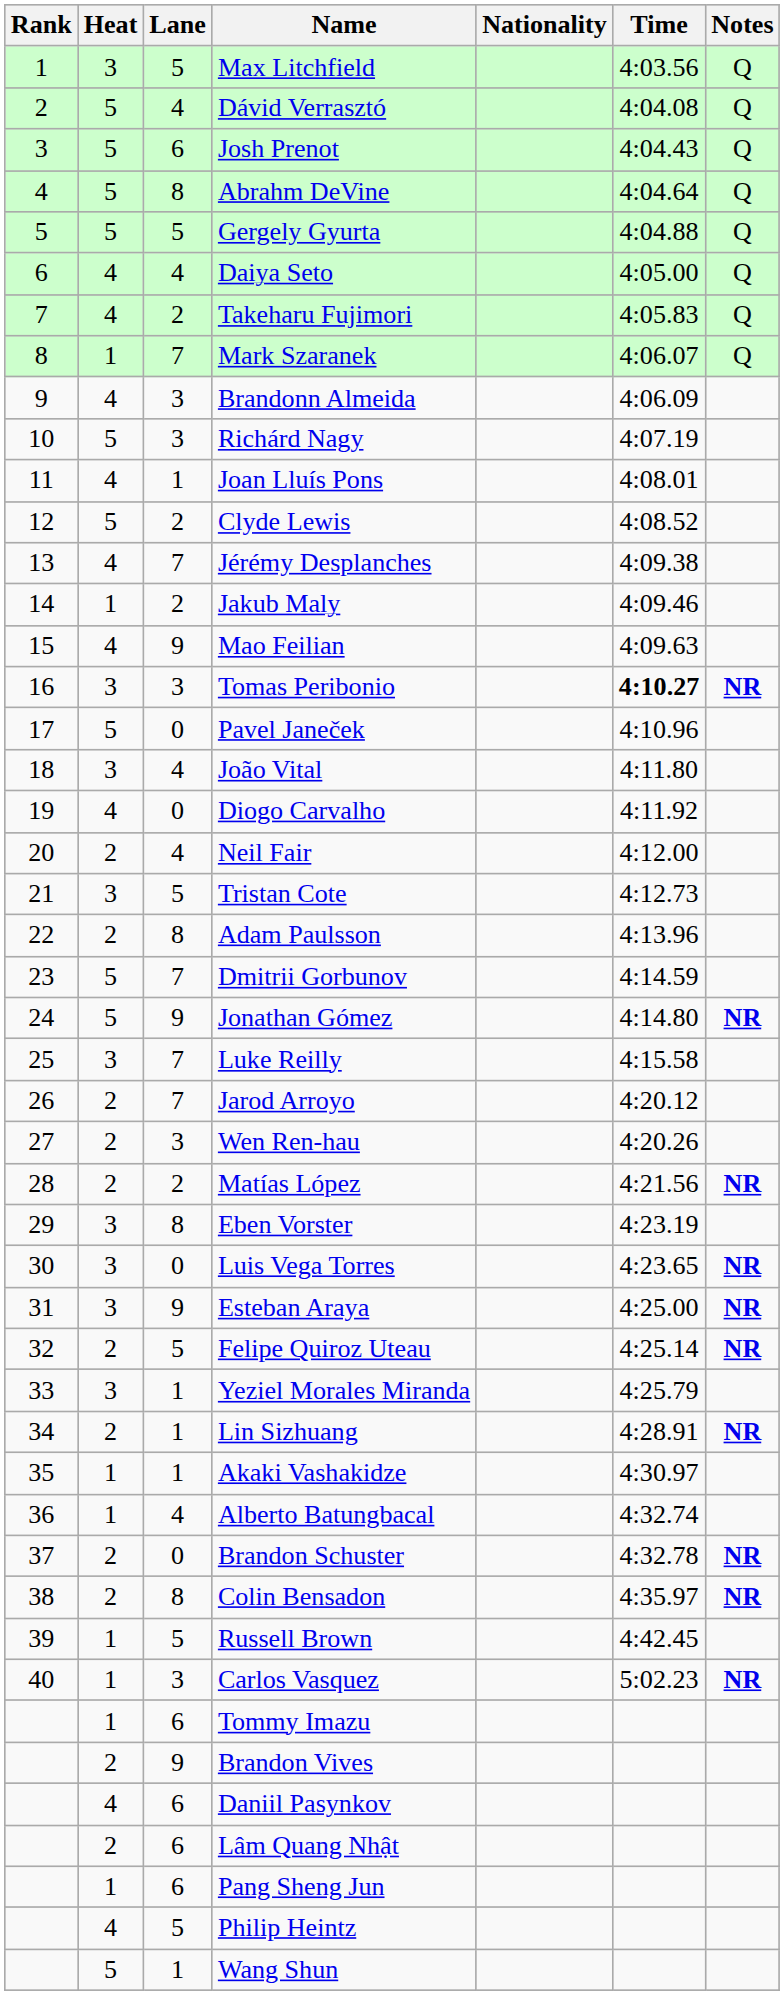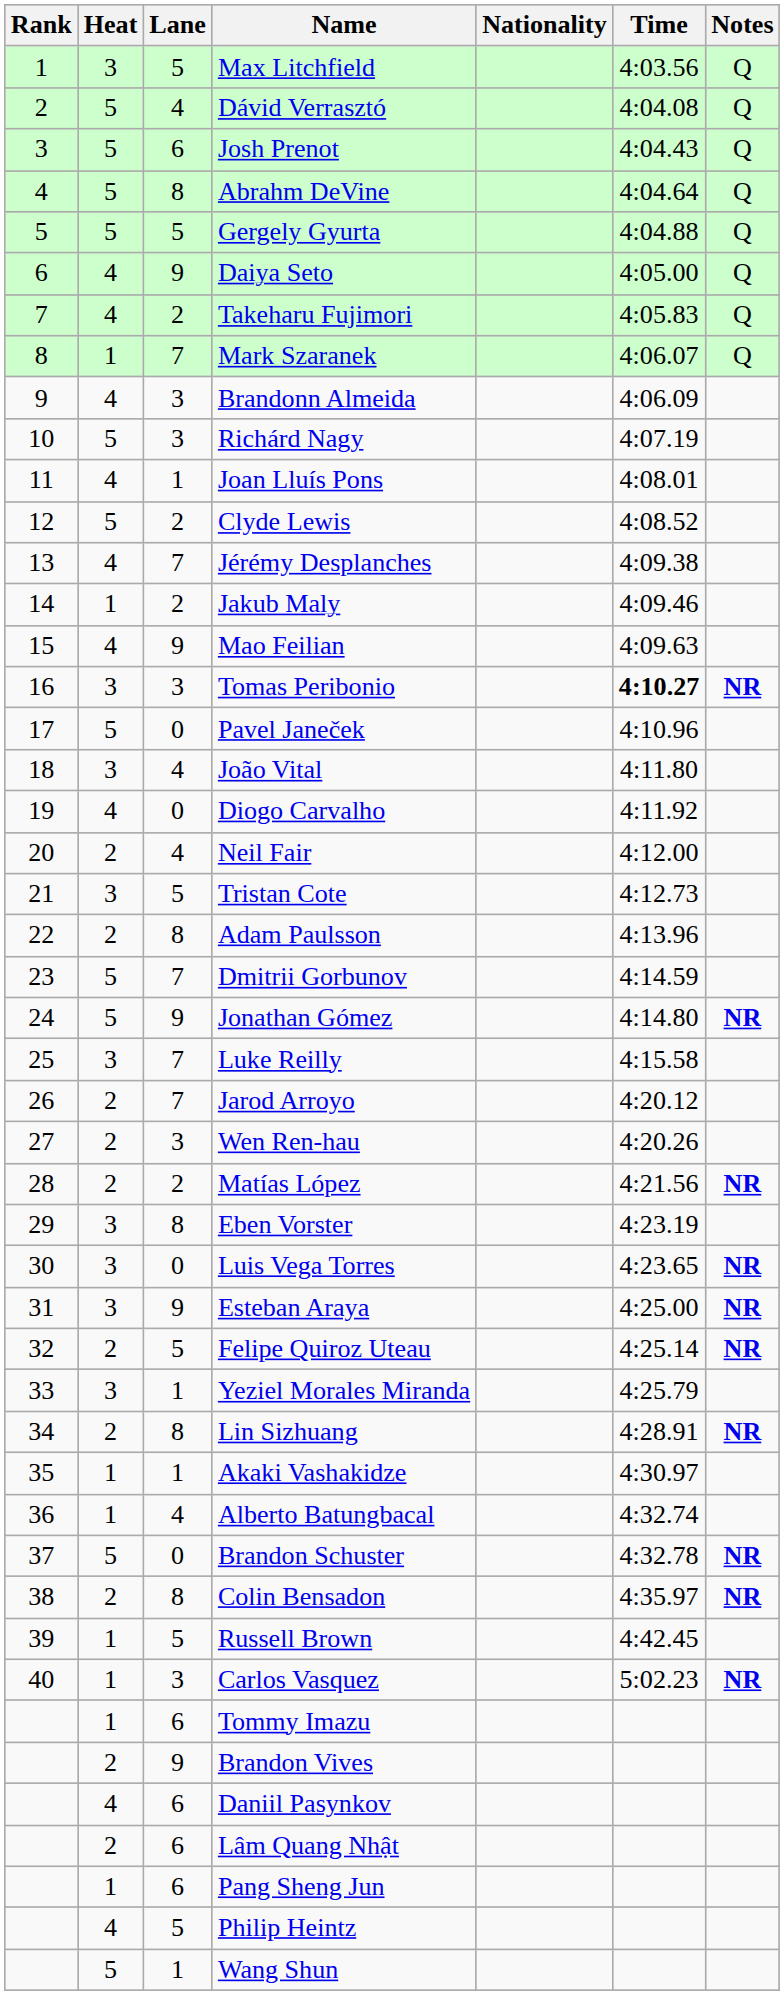 <table class="wikitable sortable" style="text-align:center">
 <tr>
 <th>Rank</th>
 <th>Heat</th>
 <th>Lane</th>
 <th>Name</th>
 <th>Nationality</th>
 <th>Time</th>
 <th>Notes</th>
 </tr>
 <tr bgcolor=ccffcc>
 <td>1</td>
 <td>3</td>
 <td>5</td>
 <td align=left><a href='#'>Max Litchfield</a></td>
 <td align=left></td>
 <td>4:03.56</td>
 <td>Q</td>
 </tr>
 <tr bgcolor=ccffcc>
 <td>2</td>
 <td>5</td>
 <td>4</td>
 <td align=left><a href='#'>Dávid Verrasztó</a></td>
 <td align=left></td>
 <td>4:04.08</td>
 <td>Q</td>
 </tr>
 <tr bgcolor=ccffcc>
 <td>3</td>
 <td>5</td>
 <td>6</td>
 <td align=left><a href='#'>Josh Prenot</a></td>
 <td align=left></td>
 <td>4:04.43</td>
 <td>Q</td>
 </tr>
 <tr bgcolor=ccffcc>
 <td>4</td>
 <td>5</td>
 <td>8</td>
 <td align=left><a href='#'>Abrahm DeVine</a></td>
 <td align=left></td>
 <td>4:04.64</td>
 <td>Q</td>
 </tr>
 <tr bgcolor=ccffcc>
 <td>5</td>
 <td>5</td>
 <td>5</td>
 <td align=left><a href='#'>Gergely Gyurta</a></td>
 <td align=left></td>
 <td>4:04.88</td>
 <td>Q</td>
 </tr>
 <tr bgcolor=ccffcc>
 <td>6</td>
 <td>4</td>
-<td>4</td>
+<td>9</td>
 <td align=left><a href='#'>Daiya Seto</a></td>
 <td align=left></td>
 <td>4:05.00</td>
 <td>Q</td>
 </tr>
 <tr bgcolor=ccffcc>
 <td>7</td>
 <td>4</td>
 <td>2</td>
 <td align=left><a href='#'>Takeharu Fujimori</a></td>
 <td align=left></td>
 <td>4:05.83</td>
 <td>Q</td>
 </tr>
 <tr bgcolor=ccffcc>
 <td>8</td>
 <td>1</td>
 <td>7</td>
 <td align=left><a href='#'>Mark Szaranek</a></td>
 <td align=left></td>
 <td>4:06.07</td>
 <td>Q</td>
 </tr>
 <tr>
 <td>9</td>
 <td>4</td>
 <td>3</td>
 <td align=left><a href='#'>Brandonn Almeida</a></td>
 <td align=left></td>
 <td>4:06.09</td>
 <td></td>
 </tr>
 <tr>
 <td>10</td>
 <td>5</td>
 <td>3</td>
 <td align=left><a href='#'>Richárd Nagy</a></td>
 <td align=left></td>
 <td>4:07.19</td>
 <td></td>
 </tr>
 <tr>
 <td>11</td>
 <td>4</td>
 <td>1</td>
 <td align=left><a href='#'>Joan Lluís Pons</a></td>
 <td align=left></td>
 <td>4:08.01</td>
 <td></td>
 </tr>
 <tr>
 <td>12</td>
 <td>5</td>
 <td>2</td>
 <td align=left><a href='#'>Clyde Lewis</a></td>
 <td align=left></td>
 <td>4:08.52</td>
 <td></td>
 </tr>
 <tr>
 <td>13</td>
 <td>4</td>
 <td>7</td>
 <td align=left><a href='#'>Jérémy Desplanches</a></td>
 <td align=left></td>
 <td>4:09.38</td>
 <td></td>
 </tr>
 <tr>
 <td>14</td>
 <td>1</td>
 <td>2</td>
 <td align=left><a href='#'>Jakub Maly</a></td>
 <td align=left></td>
 <td>4:09.46</td>
 <td></td>
 </tr>
 <tr>
 <td>15</td>
 <td>4</td>
 <td>9</td>
 <td align=left><a href='#'>Mao Feilian</a></td>
 <td align=left></td>
 <td>4:09.63</td>
 <td></td>
 </tr>
 <tr>
 <td>16</td>
 <td>3</td>
 <td>3</td>
 <td align=left><a href='#'>Tomas Peribonio</a></td>
 <td align=left></td>
 <td><strong>4:10.27</strong></td>
 <td><strong><a href='#'>NR</a></strong></td>
 </tr>
 <tr>
 <td>17</td>
 <td>5</td>
 <td>0</td>
 <td align=left><a href='#'>Pavel Janeček</a></td>
 <td align=left></td>
 <td>4:10.96</td>
 <td></td>
 </tr>
 <tr>
 <td>18</td>
 <td>3</td>
 <td>4</td>
 <td align=left><a href='#'>João Vital</a></td>
 <td align=left></td>
 <td>4:11.80</td>
 <td></td>
 </tr>
 <tr>
 <td>19</td>
 <td>4</td>
 <td>0</td>
 <td align=left><a href='#'>Diogo Carvalho</a></td>
 <td align=left></td>
 <td>4:11.92</td>
 <td></td>
 </tr>
 <tr>
 <td>20</td>
 <td>2</td>
 <td>4</td>
 <td align=left><a href='#'>Neil Fair</a></td>
 <td align=left></td>
 <td>4:12.00</td>
 <td></td>
 </tr>
 <tr>
 <td>21</td>
 <td>3</td>
 <td>5</td>
 <td align=left><a href='#'>Tristan Cote</a></td>
 <td align=left></td>
 <td>4:12.73</td>
 <td></td>
 </tr>
 <tr>
 <td>22</td>
 <td>2</td>
 <td>8</td>
 <td align=left><a href='#'>Adam Paulsson</a></td>
 <td align=left></td>
 <td>4:13.96</td>
 <td></td>
 </tr>
 <tr>
 <td>23</td>
 <td>5</td>
 <td>7</td>
 <td align=left><a href='#'>Dmitrii Gorbunov</a></td>
 <td align=left></td>
 <td>4:14.59</td>
 <td></td>
 </tr>
 <tr>
 <td>24</td>
 <td>5</td>
 <td>9</td>
 <td align=left><a href='#'>Jonathan Gómez</a></td>
 <td align=left></td>
 <td>4:14.80</td>
 <td><strong><a href='#'>NR</a></strong></td>
 </tr>
 <tr>
 <td>25</td>
 <td>3</td>
 <td>7</td>
 <td align=left><a href='#'>Luke Reilly</a></td>
 <td align=left></td>
 <td>4:15.58</td>
 <td></td>
 </tr>
 <tr>
 <td>26</td>
 <td>2</td>
 <td>7</td>
 <td align=left><a href='#'>Jarod Arroyo</a></td>
 <td align=left></td>
 <td>4:20.12</td>
 <td></td>
 </tr>
 <tr>
 <td>27</td>
 <td>2</td>
 <td>3</td>
 <td align=left><a href='#'>Wen Ren-hau</a></td>
 <td align=left></td>
 <td>4:20.26</td>
 <td></td>
 </tr>
 <tr>
 <td>28</td>
 <td>2</td>
 <td>2</td>
 <td align=left><a href='#'>Matías López</a></td>
 <td align=left></td>
 <td>4:21.56</td>
 <td><strong><a href='#'>NR</a></strong></td>
 </tr>
 <tr>
 <td>29</td>
 <td>3</td>
 <td>8</td>
 <td align=left><a href='#'>Eben Vorster</a></td>
 <td align=left></td>
 <td>4:23.19</td>
 <td></td>
 </tr>
 <tr>
 <td>30</td>
 <td>3</td>
 <td>0</td>
 <td align=left><a href='#'>Luis Vega Torres</a></td>
 <td align=left></td>
 <td>4:23.65</td>
 <td><strong><a href='#'>NR</a></strong></td>
 </tr>
 <tr>
 <td>31</td>
 <td>3</td>
 <td>9</td>
 <td align=left><a href='#'>Esteban Araya</a></td>
 <td align=left></td>
 <td>4:25.00</td>
 <td><strong><a href='#'>NR</a></strong></td>
 </tr>
 <tr>
 <td>32</td>
 <td>2</td>
 <td>5</td>
 <td align=left><a href='#'>Felipe Quiroz Uteau</a></td>
 <td align=left></td>
 <td>4:25.14</td>
 <td><strong><a href='#'>NR</a></strong></td>
 </tr>
 <tr>
 <td>33</td>
 <td>3</td>
 <td>1</td>
 <td align=left><a href='#'>Yeziel Morales Miranda</a></td>
 <td align=left></td>
 <td>4:25.79</td>
 <td></td>
 </tr>
 <tr>
 <td>34</td>
 <td>2</td>
-<td>1</td>
+<td>8</td>
 <td align=left><a href='#'>Lin Sizhuang</a></td>
 <td align=left></td>
 <td>4:28.91</td>
 <td><strong><a href='#'>NR</a></strong></td>
 </tr>
 <tr>
 <td>35</td>
 <td>1</td>
 <td>1</td>
 <td align=left><a href='#'>Akaki Vashakidze</a></td>
 <td align=left></td>
 <td>4:30.97</td>
 <td></td>
 </tr>
 <tr>
 <td>36</td>
 <td>1</td>
 <td>4</td>
 <td align=left><a href='#'>Alberto Batungbacal</a></td>
 <td align=left></td>
 <td>4:32.74</td>
 <td></td>
 </tr>
 <tr>
 <td>37</td>
-<td>2</td>
+<td>5</td>
 <td>0</td>
 <td align=left><a href='#'>Brandon Schuster</a></td>
 <td align=left></td>
 <td>4:32.78</td>
 <td><strong><a href='#'>NR</a></strong></td>
 </tr>
 <tr>
 <td>38</td>
 <td>2</td>
 <td>8</td>
 <td align=left><a href='#'>Colin Bensadon</a></td>
 <td align=left></td>
 <td>4:35.97</td>
 <td><strong><a href='#'>NR</a></strong></td>
 </tr>
 <tr>
 <td>39</td>
 <td>1</td>
 <td>5</td>
 <td align=left><a href='#'>Russell Brown</a></td>
 <td align=left></td>
 <td>4:42.45</td>
 <td></td>
 </tr>
 <tr>
 <td>40</td>
 <td>1</td>
 <td>3</td>
 <td align=left><a href='#'>Carlos Vasquez</a></td>
 <td align=left></td>
 <td>5:02.23</td>
 <td><strong><a href='#'>NR</a></strong></td>
 </tr>
 <tr>
 <td></td>
 <td>1</td>
 <td>6</td>
 <td align=left><a href='#'>Tommy Imazu</a></td>
 <td align=left></td>
 <td></td>
 <td></td>
 </tr>
 <tr>
 <td></td>
 <td>2</td>
 <td>9</td>
 <td align=left><a href='#'>Brandon Vives</a></td>
 <td align=left></td>
 <td></td>
 <td></td>
 </tr>
 <tr>
 <td></td>
 <td>4</td>
 <td>6</td>
 <td align=left><a href='#'>Daniil Pasynkov</a></td>
 <td align=left></td>
 <td></td>
 <td></td>
 </tr>
 <tr>
 <td></td>
 <td>2</td>
 <td>6</td>
 <td align=left><a href='#'>Lâm Quang Nhật</a></td>
 <td align=left></td>
 <td></td>
 <td></td>
 </tr>
 <tr>
 <td></td>
 <td>1</td>
 <td>6</td>
 <td align=left><a href='#'>Pang Sheng Jun</a></td>
 <td align=left></td>
 <td></td>
 <td></td>
 </tr>
 <tr>
 <td></td>
 <td>4</td>
 <td>5</td>
 <td align=left><a href='#'>Philip Heintz</a></td>
 <td align=left></td>
 <td></td>
 <td></td>
 </tr>
 <tr>
 <td></td>
 <td>5</td>
 <td>1</td>
 <td align=left><a href='#'>Wang Shun</a></td>
 <td align=left></td>
 <td></td>
 <td></td>
 </tr>
 </table>
